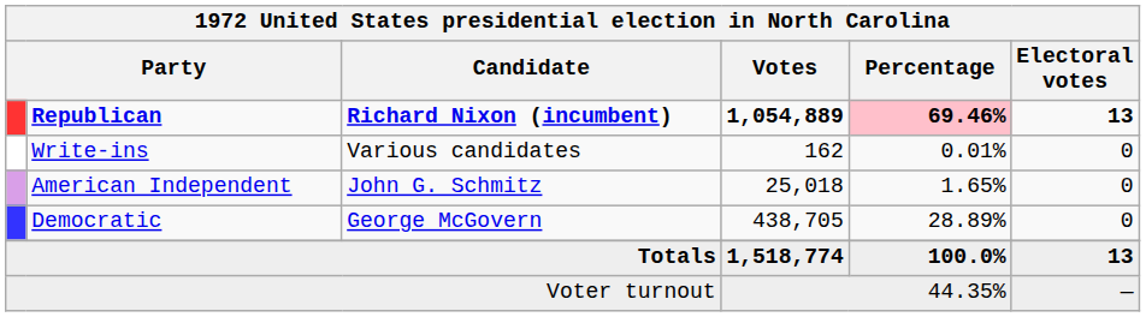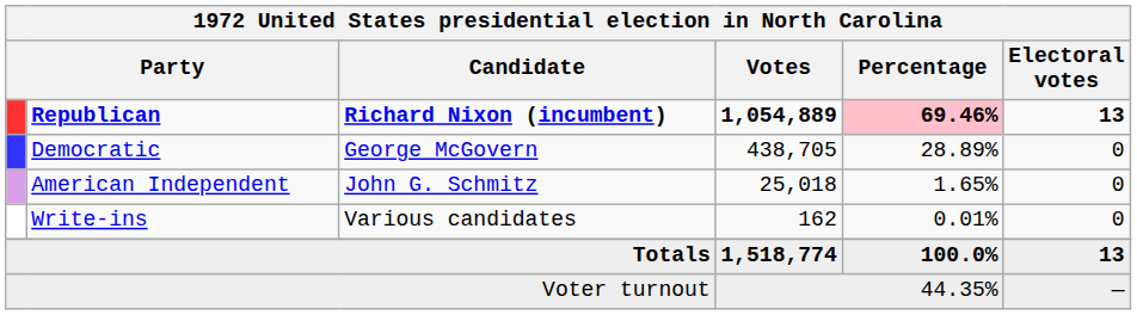 <table class="wikitable" style="font-size: 95%;">
 <tr>
 <th colspan="6">1972 United States presidential election in North Carolina</th>
 </tr>
 <tr>
 <th colspan="2" style="width: 15em">Party</th>
 <th style="width: 17em">Candidate</th>
 <th style="width: 5em">Votes</th>
 <th style="width: 7em">Percentage</th>
 <th style="width: 5em">Electoral votes</th>
 </tr>
 <tr>
 <th style="background-color:#FF3333; width: 3px"></th>
 <td style="width: 130px"><strong><a href='#'>Republican</a></strong></td>
 <td><strong><a href='#'>Richard Nixon</a></strong> <strong>(<a href='#'>incumbent</a>)</strong></td>
 <td align="right"><strong>1,054,889</strong></td>
 <td align="right" style="background: pink;"><strong>69.46%</strong></td>
 <td align="right"><strong>13</strong></td>
 </tr>
 <tr>
-<th style="background-color:#FFFFFF; width: 3px"></th>
-<td style="width: 130px"><a href='#'>Write-ins</a></td>
-<td>Various candidates</td>
-<td align="right">162</td>
-<td align="right">0.01%</td>
+<th style="background-color:#3333FF; width: 3px"></th>
+<td style="width: 130px"><a href='#'>Democratic</a></td>
+<td><a href='#'>George McGovern</a></td>
+<td align="right">438,705</td>
+<td align="right">28.89%</td>
 <td align="right">0</td>
 </tr>
 <tr>
 <th style="background-color:#D99FE8; width: 3px"></th>
 <td style="width: 130px"><a href='#'>American Independent</a></td>
 <td><a href='#'>John G. Schmitz</a></td>
 <td align="right">25,018</td>
 <td align="right">1.65%</td>
 <td align="right">0</td>
 </tr>
 <tr>
-<th style="background-color:#3333FF; width: 3px"></th>
-<td style="width: 130px"><a href='#'>Democratic</a></td>
-<td><a href='#'>George McGovern</a></td>
-<td align="right">438,705</td>
-<td align="right">28.89%</td>
+<th style="background-color:#FFFFFF; width: 3px"></th>
+<td style="width: 130px"><a href='#'>Write-ins</a></td>
+<td>Various candidates</td>
+<td align="right">162</td>
+<td align="right">0.01%</td>
 <td align="right">0</td>
 </tr>
 <tr>
 </tr>
 <tr bgcolor="#EEEEEE">
 <td colspan="3" align="right"><strong>Totals</strong></td>
 <td align="right"><strong>1,518,774</strong></td>
 <td align="right"><strong>100.0%</strong></td>
 <td align="right"><strong>13</strong></td>
 </tr>
 <tr bgcolor="#EEEEEE">
 <td colspan="3" align="right">Voter turnout</td>
 <td colspan="2" align="right">44.35%</td>
 <td align="right">—</td>
 </tr>
 </table>
